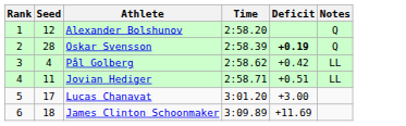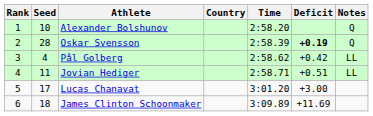 <table class="wikitable sortable" style="text-align:center">
 <tr>
 <th>Rank</th>
 <th>Seed</th>
 <th>Athlete</th>
+<th>Country</th>
 <th>Time</th>
 <th>Deficit</th>
 <th>Notes</th>
 </tr>
 <tr bgcolor=ccffcc>
 <td>1</td>
-<td>12</td>
+<td>10</td>
 <td align=left><a href='#'>Alexander Bolshunov</a></td>
+<td align=left></td>
 <td>2:58.20</td>
 <td></td>
 <td>Q</td>
 </tr>
 <tr bgcolor=ccffcc>
 <td>2</td>
 <td>28</td>
 <td align=left><a href='#'>Oskar Svensson</a></td>
+<td align=left></td>
 <td>2:58.39</td>
 <td><strong>+0.19</strong></td>
 <td>Q</td>
 </tr>
 <tr bgcolor=ccffcc>
 <td>3</td>
 <td>4</td>
 <td align=left><a href='#'>Pål Golberg</a></td>
+<td align=left></td>
 <td>2:58.62</td>
 <td>+0.42</td>
 <td>LL</td>
 </tr>
 <tr bgcolor=ccffcc>
 <td>4</td>
 <td>11</td>
 <td align=left><a href='#'>Jovian Hediger</a></td>
+<td align=left></td>
 <td>2:58.71</td>
 <td>+0.51</td>
 <td>LL</td>
 </tr>
 <tr>
 <td>5</td>
 <td>17</td>
 <td align=left><a href='#'>Lucas Chanavat</a></td>
+<td align=left></td>
 <td>3:01.20</td>
 <td>+3.00</td>
 <td></td>
 </tr>
 <tr>
 <td>6</td>
 <td>18</td>
 <td align=left><a href='#'>James Clinton Schoonmaker</a></td>
+<td align=left></td>
 <td>3:09.89</td>
 <td>+11.69</td>
 <td></td>
 </tr>
 </table>
